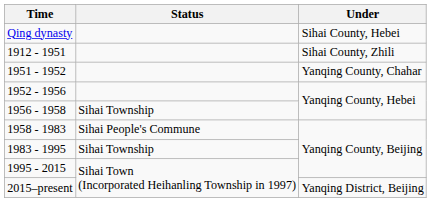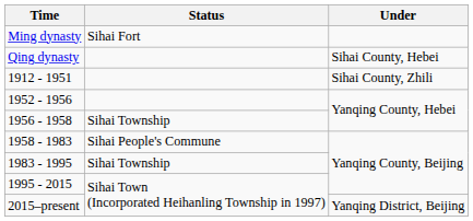 <table class="wikitable">
 <tr>
 <th>Time</th>
 <th>Status</th>
 <th>Under</th>
+</tr>
+<tr>
+<td><a href='#'>Ming dynasty</a></td>
+<td>Sihai Fort</td>
+<td></td>
 </tr>
 <tr>
 <td><a href='#'>Qing dynasty</a></td>
 <td></td>
 <td>Sihai County, Hebei</td>
 </tr>
 <tr>
 <td>1912 - 1951</td>
 <td></td>
 <td>Sihai County, Zhili</td>
-</tr>
-<tr>
-<td>1951 - 1952</td>
-<td></td>
-<td>Yanqing County, Chahar</td>
 </tr>
 <tr>
 <td>1952 - 1956</td>
 <td></td>
 <td rowspan="2">Yanqing County, Hebei</td>
 </tr>
 <tr>
 <td>1956 - 1958</td>
 <td>Sihai Township</td>
 </tr>
 <tr>
 <td>1958 - 1983</td>
 <td>Sihai People's Commune</td>
 <td rowspan="3">Yanqing County, Beijing</td>
 </tr>
 <tr>
 <td>1983 - 1995</td>
 <td>Sihai Township</td>
 </tr>
 <tr>
 <td>1995 - 2015</td>
 <td rowspan="2">Sihai Town<br>(Incorporated Heihanling Township in 1997)</td>
 </tr>
 <tr>
 <td>2015–present</td>
 <td>Yanqing District, Beijing</td>
 </tr>
 </table>
